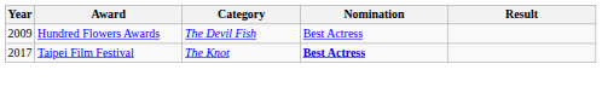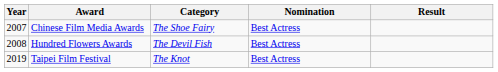 <table class="wikitable">
 <tr>
 <th width=5%>Year</th>
 <th width=25%>Award</th>
 <th width=20%>Category</th>
 <th width=25%>Nomination</th>
 <th width=25%>Result</th>
 </tr>
 <tr>
-<td>2009</td>
+<td>2007</td>
+<td><a href='#'>Chinese Film Media Awards</a></td>
+<td><em><a href='#'>The Shoe Fairy</a></em></td>
+<td><a href='#'>Best Actress</a></td>
+<td></td>
+</tr>
+<tr>
+<td>2008</td>
 <td><a href='#'>Hundred Flowers Awards</a></td>
 <td><em><a href='#'>The Devil Fish</a></em></td>
 <td><a href='#'>Best Actress</a></td>
 <td></td>
 </tr>
 <tr>
-<td>2017</td>
+<td>2019</td>
 <td><a href='#'>Taipei Film Festival</a></td>
 <td><em><a href='#'>The Knot</a></em></td>
-<td><strong><a href='#'>Best Actress</a></strong></td>
+<td><a href='#'>Best Actress</a></td>
 <td></td>
 </tr>
 </table>
